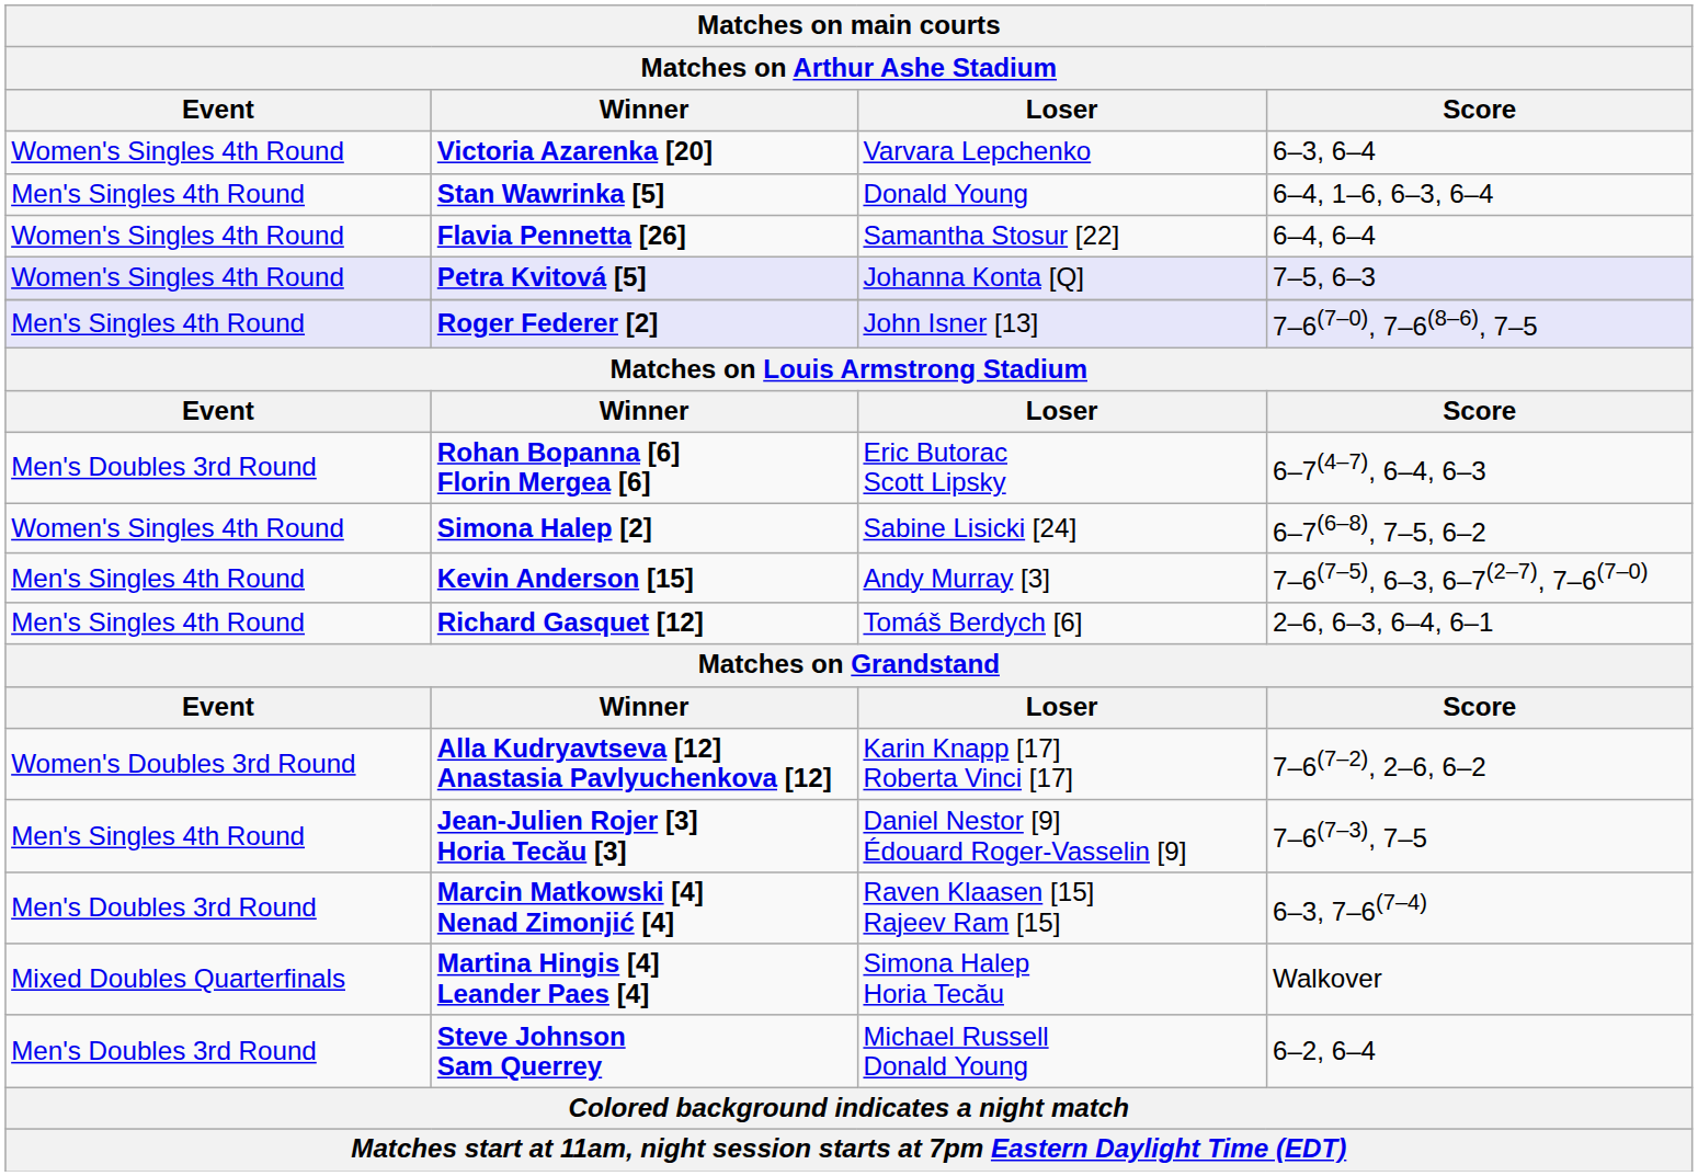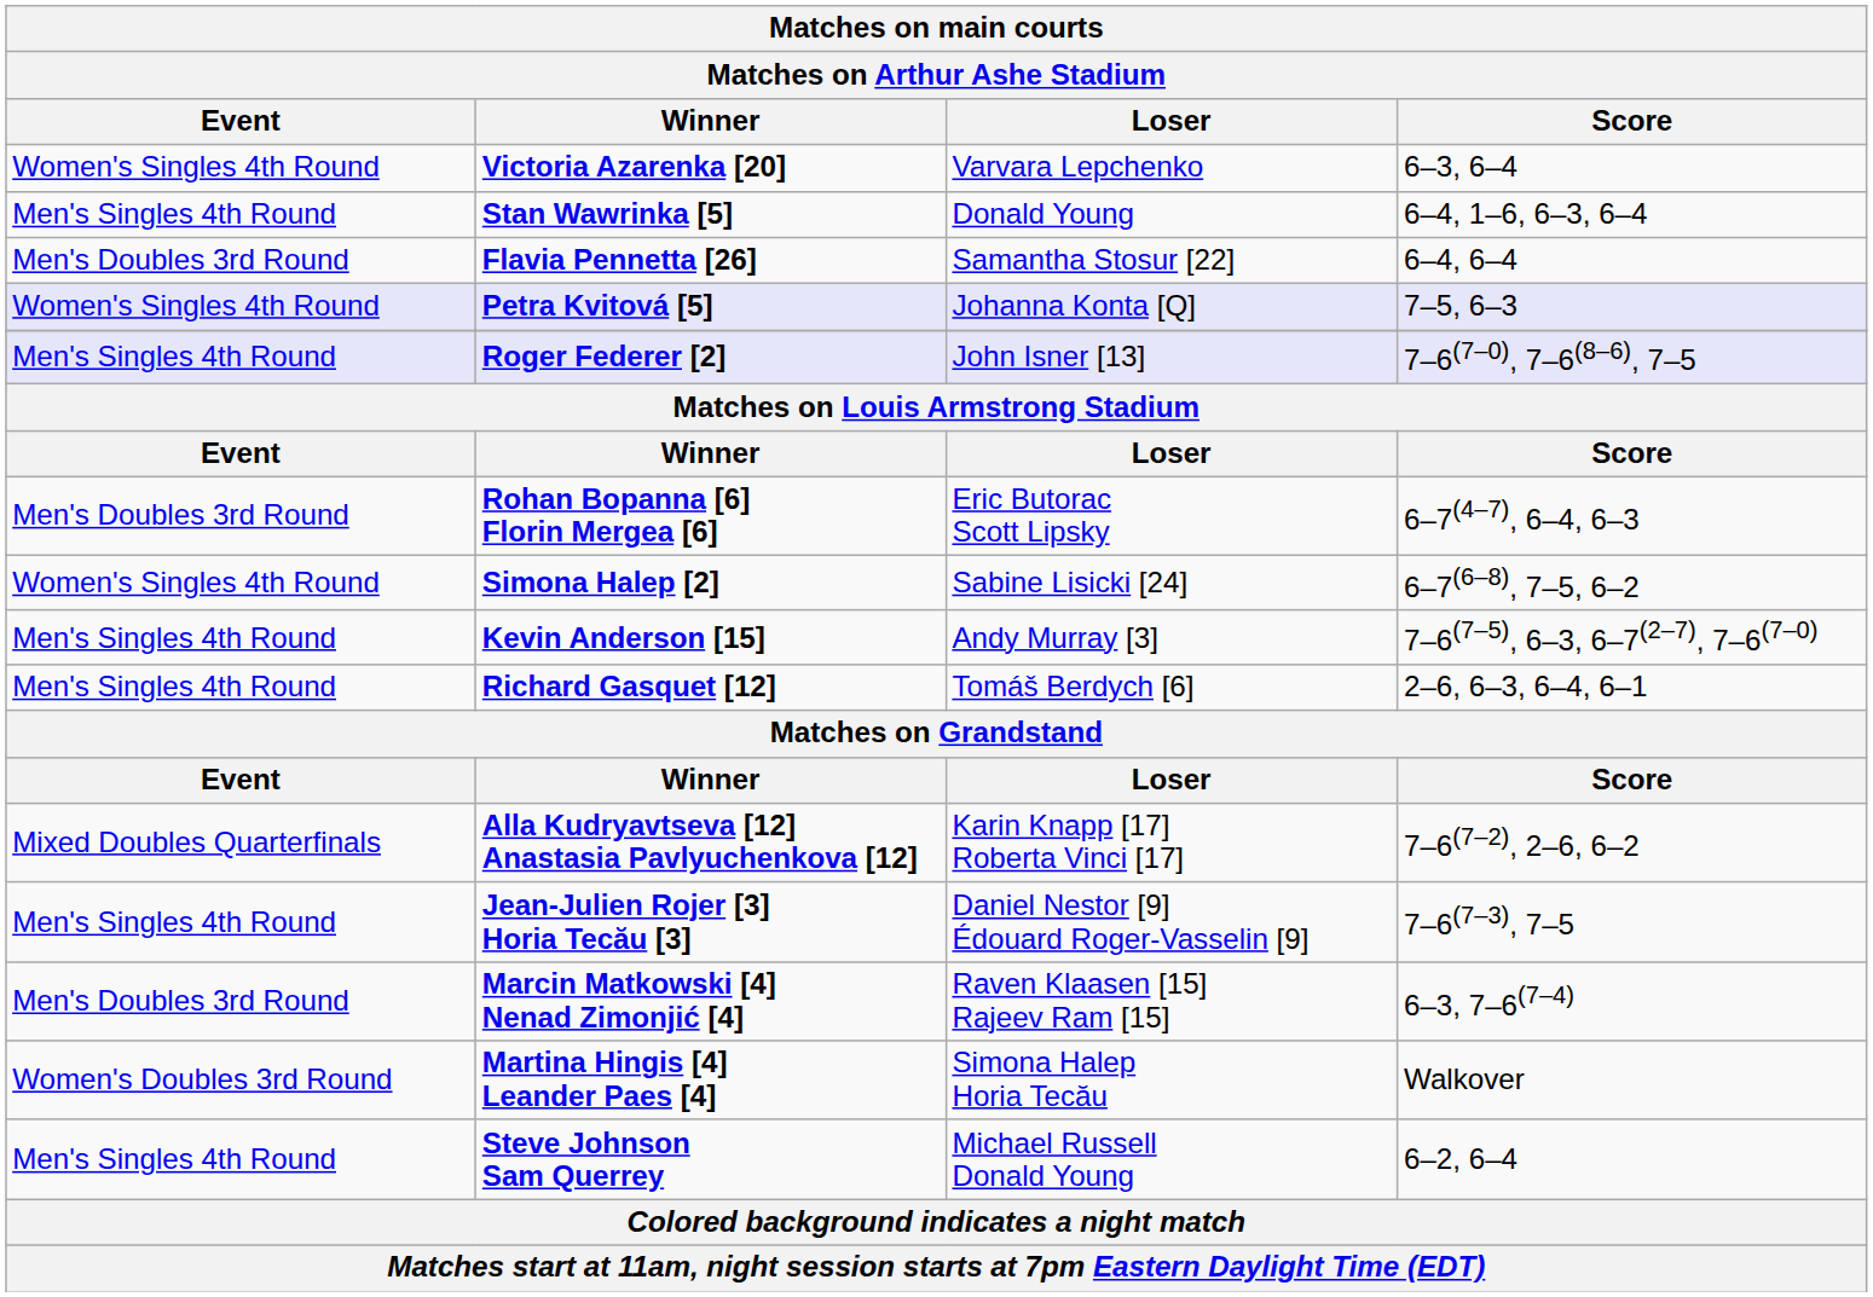 <table class="wikitable" style="margin:auto;">
 <tr>
 <th colspan="4" style="white-space:nowrap;">Matches on main courts</th>
 </tr>
 <tr>
 <th colspan="4"><strong>Matches on <a href='#'>Arthur Ashe Stadium</a></strong></th>
 </tr>
 <tr>
 <th width=250>Event</th>
 <th width=250>Winner</th>
 <th width=240>Loser</th>
 <th width=250>Score</th>
 </tr>
 <tr>
 <td><a href='#'>Women's Singles 4th Round</a></td>
 <td><strong> <a href='#'>Victoria Azarenka</a> [20]</strong></td>
 <td> <a href='#'>Varvara Lepchenko</a></td>
 <td>6–3, 6–4</td>
 </tr>
 <tr>
 <td><a href='#'>Men's Singles 4th Round</a></td>
 <td><strong> <a href='#'>Stan Wawrinka</a> [5]</strong></td>
 <td> <a href='#'>Donald Young</a></td>
 <td>6–4, 1–6, 6–3, 6–4</td>
 </tr>
 <tr>
-<td><a href='#'>Women's Singles 4th Round</a></td>
+<td><a href='#'>Men's Doubles 3rd Round</a></td>
 <td><strong> <a href='#'>Flavia Pennetta</a> [26]</strong></td>
 <td> <a href='#'>Samantha Stosur</a> [22]</td>
 <td>6–4, 6–4</td>
 </tr>
 <tr bgcolor=lavender>
 <td><a href='#'>Women's Singles 4th Round</a></td>
 <td><strong> <a href='#'>Petra Kvitová</a> [5]</strong></td>
 <td> <a href='#'>Johanna Konta</a> [Q]</td>
 <td>7–5, 6–3</td>
 </tr>
 <tr>
 </tr>
 <tr bgcolor=lavender>
 <td><a href='#'>Men's Singles 4th Round</a></td>
 <td><strong> <a href='#'>Roger Federer</a> [2]</strong></td>
 <td> <a href='#'>John Isner</a> [13]</td>
 <td>7–6<sup>(7–0)</sup>, 7–6<sup>(8–6)</sup>, 7–5</td>
 </tr>
 <tr>
 <th colspan="4"><strong>Matches on <a href='#'>Louis Armstrong Stadium</a></strong></th>
 </tr>
 <tr>
 <th width=250>Event</th>
 <th width=220>Winner</th>
 <th width=220>Loser</th>
 <th width=250>Score</th>
 </tr>
 <tr>
 <td><a href='#'>Men's Doubles 3rd Round</a></td>
 <td><strong> <a href='#'>Rohan Bopanna</a> [6] <br>  <a href='#'>Florin Mergea</a> [6]</strong></td>
 <td> <a href='#'>Eric Butorac</a> <br>  <a href='#'>Scott Lipsky</a></td>
 <td>6–7<sup>(4–7)</sup>, 6–4, 6–3</td>
 </tr>
 <tr>
 <td><a href='#'>Women's Singles 4th Round</a></td>
 <td><strong> <a href='#'>Simona Halep</a> [2]</strong></td>
 <td> <a href='#'>Sabine Lisicki</a> [24]</td>
 <td>6–7<sup>(6–8)</sup>, 7–5, 6–2</td>
 </tr>
 <tr>
 <td><a href='#'>Men's Singles 4th Round</a></td>
 <td><strong> <a href='#'>Kevin Anderson</a> [15]</strong></td>
 <td> <a href='#'>Andy Murray</a> [3]</td>
 <td>7–6<sup>(7–5)</sup>, 6–3, 6–7<sup>(2–7)</sup>, 7–6<sup>(7–0)</sup></td>
 </tr>
 <tr>
 <td><a href='#'>Men's Singles 4th Round</a></td>
 <td><strong> <a href='#'>Richard Gasquet</a> [12]</strong></td>
 <td> <a href='#'>Tomáš Berdych</a> [6]</td>
 <td>2–6, 6–3, 6–4, 6–1</td>
 </tr>
 <tr>
 <th colspan="4"><strong>Matches on <a href='#'>Grandstand</a></strong></th>
 </tr>
 <tr>
 <th width=250>Event</th>
 <th width=220>Winner</th>
 <th width=220>Loser</th>
 <th width=250>Score</th>
 </tr>
 <tr>
-<td><a href='#'>Women's Doubles 3rd Round</a></td>
+<td><a href='#'>Mixed Doubles Quarterfinals</a></td>
 <td><strong> <a href='#'>Alla Kudryavtseva</a> [12] <br>  <a href='#'>Anastasia Pavlyuchenkova</a> [12]</strong></td>
 <td> <a href='#'>Karin Knapp</a> [17] <br>  <a href='#'>Roberta Vinci</a> [17]</td>
 <td>7–6<sup>(7–2)</sup>, 2–6, 6–2</td>
 </tr>
 <tr>
 <td><a href='#'>Men's Singles 4th Round</a></td>
 <td><strong> <a href='#'>Jean-Julien Rojer</a> [3] <br>  <a href='#'>Horia Tecău</a> [3]</strong></td>
 <td> <a href='#'>Daniel Nestor</a> [9] <br>  <a href='#'>Édouard Roger-Vasselin</a> [9]</td>
 <td>7–6<sup>(7–3)</sup>, 7–5</td>
 </tr>
 <tr>
 <td><a href='#'>Men's Doubles 3rd Round</a></td>
 <td><strong> <a href='#'>Marcin Matkowski</a> [4] <br>  <a href='#'>Nenad Zimonjić</a> [4]</strong></td>
 <td> <a href='#'>Raven Klaasen</a> [15] <br>  <a href='#'>Rajeev Ram</a> [15]</td>
 <td>6–3, 7–6<sup>(7–4)</sup></td>
 </tr>
 <tr>
-<td><a href='#'>Mixed Doubles Quarterfinals</a></td>
+<td><a href='#'>Women's Doubles 3rd Round</a></td>
 <td><strong> <a href='#'>Martina Hingis</a> [4] <br>  <a href='#'>Leander Paes</a> [4]</strong></td>
 <td> <a href='#'>Simona Halep</a> <br>  <a href='#'>Horia Tecău</a></td>
 <td>Walkover</td>
 </tr>
 <tr>
-<td><a href='#'>Men's Doubles 3rd Round</a></td>
+<td><a href='#'>Men's Singles 4th Round</a></td>
 <td><strong> <a href='#'>Steve Johnson</a> <br>  <a href='#'>Sam Querrey</a></strong></td>
 <td> <a href='#'>Michael Russell</a> <br>  <a href='#'>Donald Young</a></td>
 <td>6–2, 6–4</td>
 </tr>
 <tr>
 <th colspan=4><em>Colored background indicates a night match</em></th>
 </tr>
 <tr>
 <th colspan=4><em>Matches start at 11am, night session starts at 7pm <a href='#'>Eastern Daylight Time (EDT)</a></em></th>
 </tr>
 </table>
